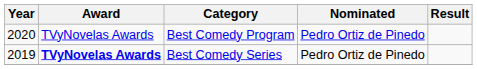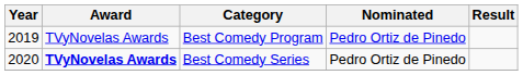 <table class="wikitable plainrowheaders">
 <tr>
 <th scope="col">Year</th>
 <th scope="col">Award</th>
 <th scope="col">Category</th>
 <th scope="col">Nominated</th>
 <th scope="col">Result</th>
 </tr>
 <tr>
-<td>2020</td>
+<td>2019</td>
 <td><a href='#'>TVyNovelas Awards</a></td>
 <td><a href='#'>Best Comedy Program</a></td>
 <td><a href='#'>Pedro Ortiz de Pinedo</a></td>
 <td></td>
 </tr>
 <tr>
-<td>2019</td>
+<td>2020</td>
 <td><strong><a href='#'>TVyNovelas Awards</a></strong></td>
 <td><a href='#'>Best Comedy Series</a></td>
 <td>Pedro Ortiz de Pinedo</td>
 <td></td>
 </tr>
 <tr>
 </tr>
 </table>
